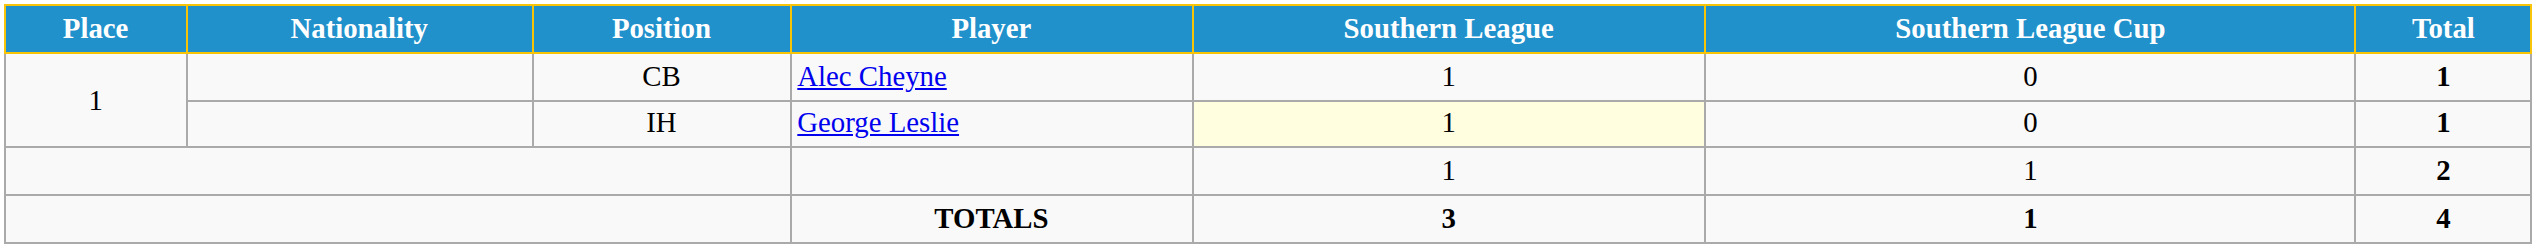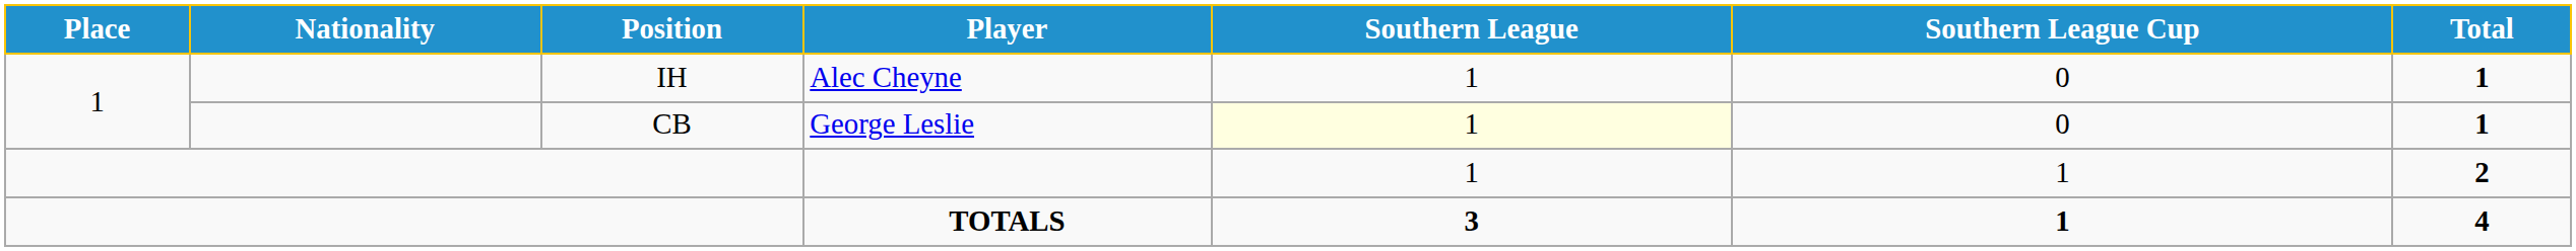 <table class="wikitable" style="text-align:center; font-size:90%; width:100%;">
 <tr>
 <th style="background:#2191CC; color:white; border:1px solid #F7C408; text-align:center;">Place</th>
 <th style="background:#2191CC; color:white; border:1px solid #F7C408; text-align:center;">Nationality</th>
 <th style="background:#2191CC; color:white; border:1px solid #F7C408; text-align:center;">Position</th>
 <th style="background:#2191CC; color:white; border:1px solid #F7C408; text-align:center;">Player</th>
 <th style="background:#2191CC; color:white; border:1px solid #F7C408; text-align:center;">Southern League</th>
 <th style="background:#2191CC; color:white; border:1px solid #F7C408; text-align:center;">Southern League Cup</th>
 <th style="background:#2191CC; color:white; border:1px solid #F7C408; text-align:center;">Total</th>
 </tr>
 <tr>
 <td rowspan="2">1</td>
 <td></td>
-<td>CB</td>
+<td>IH</td>
 <td align="left"><a href='#'>Alec Cheyne</a></td>
 <td>1</td>
 <td>0</td>
 <td><strong>1</strong></td>
 </tr>
 <tr>
 <td></td>
-<td>IH</td>
+<td>CB</td>
 <td align="left"><a href='#'>George Leslie</a></td>
 <td style="background: lightyellow;">1</td>
 <td>0</td>
 <td><strong>1</strong></td>
 </tr>
 <tr>
 <td colspan="3"></td>
 <td></td>
 <td>1</td>
 <td>1</td>
 <td><strong>2</strong></td>
 </tr>
 <tr>
 <td colspan="3"></td>
 <td><strong>TOTALS</strong></td>
 <td><strong>3</strong></td>
 <td><strong>1</strong></td>
 <td><strong>4</strong></td>
 </tr>
 </table>
